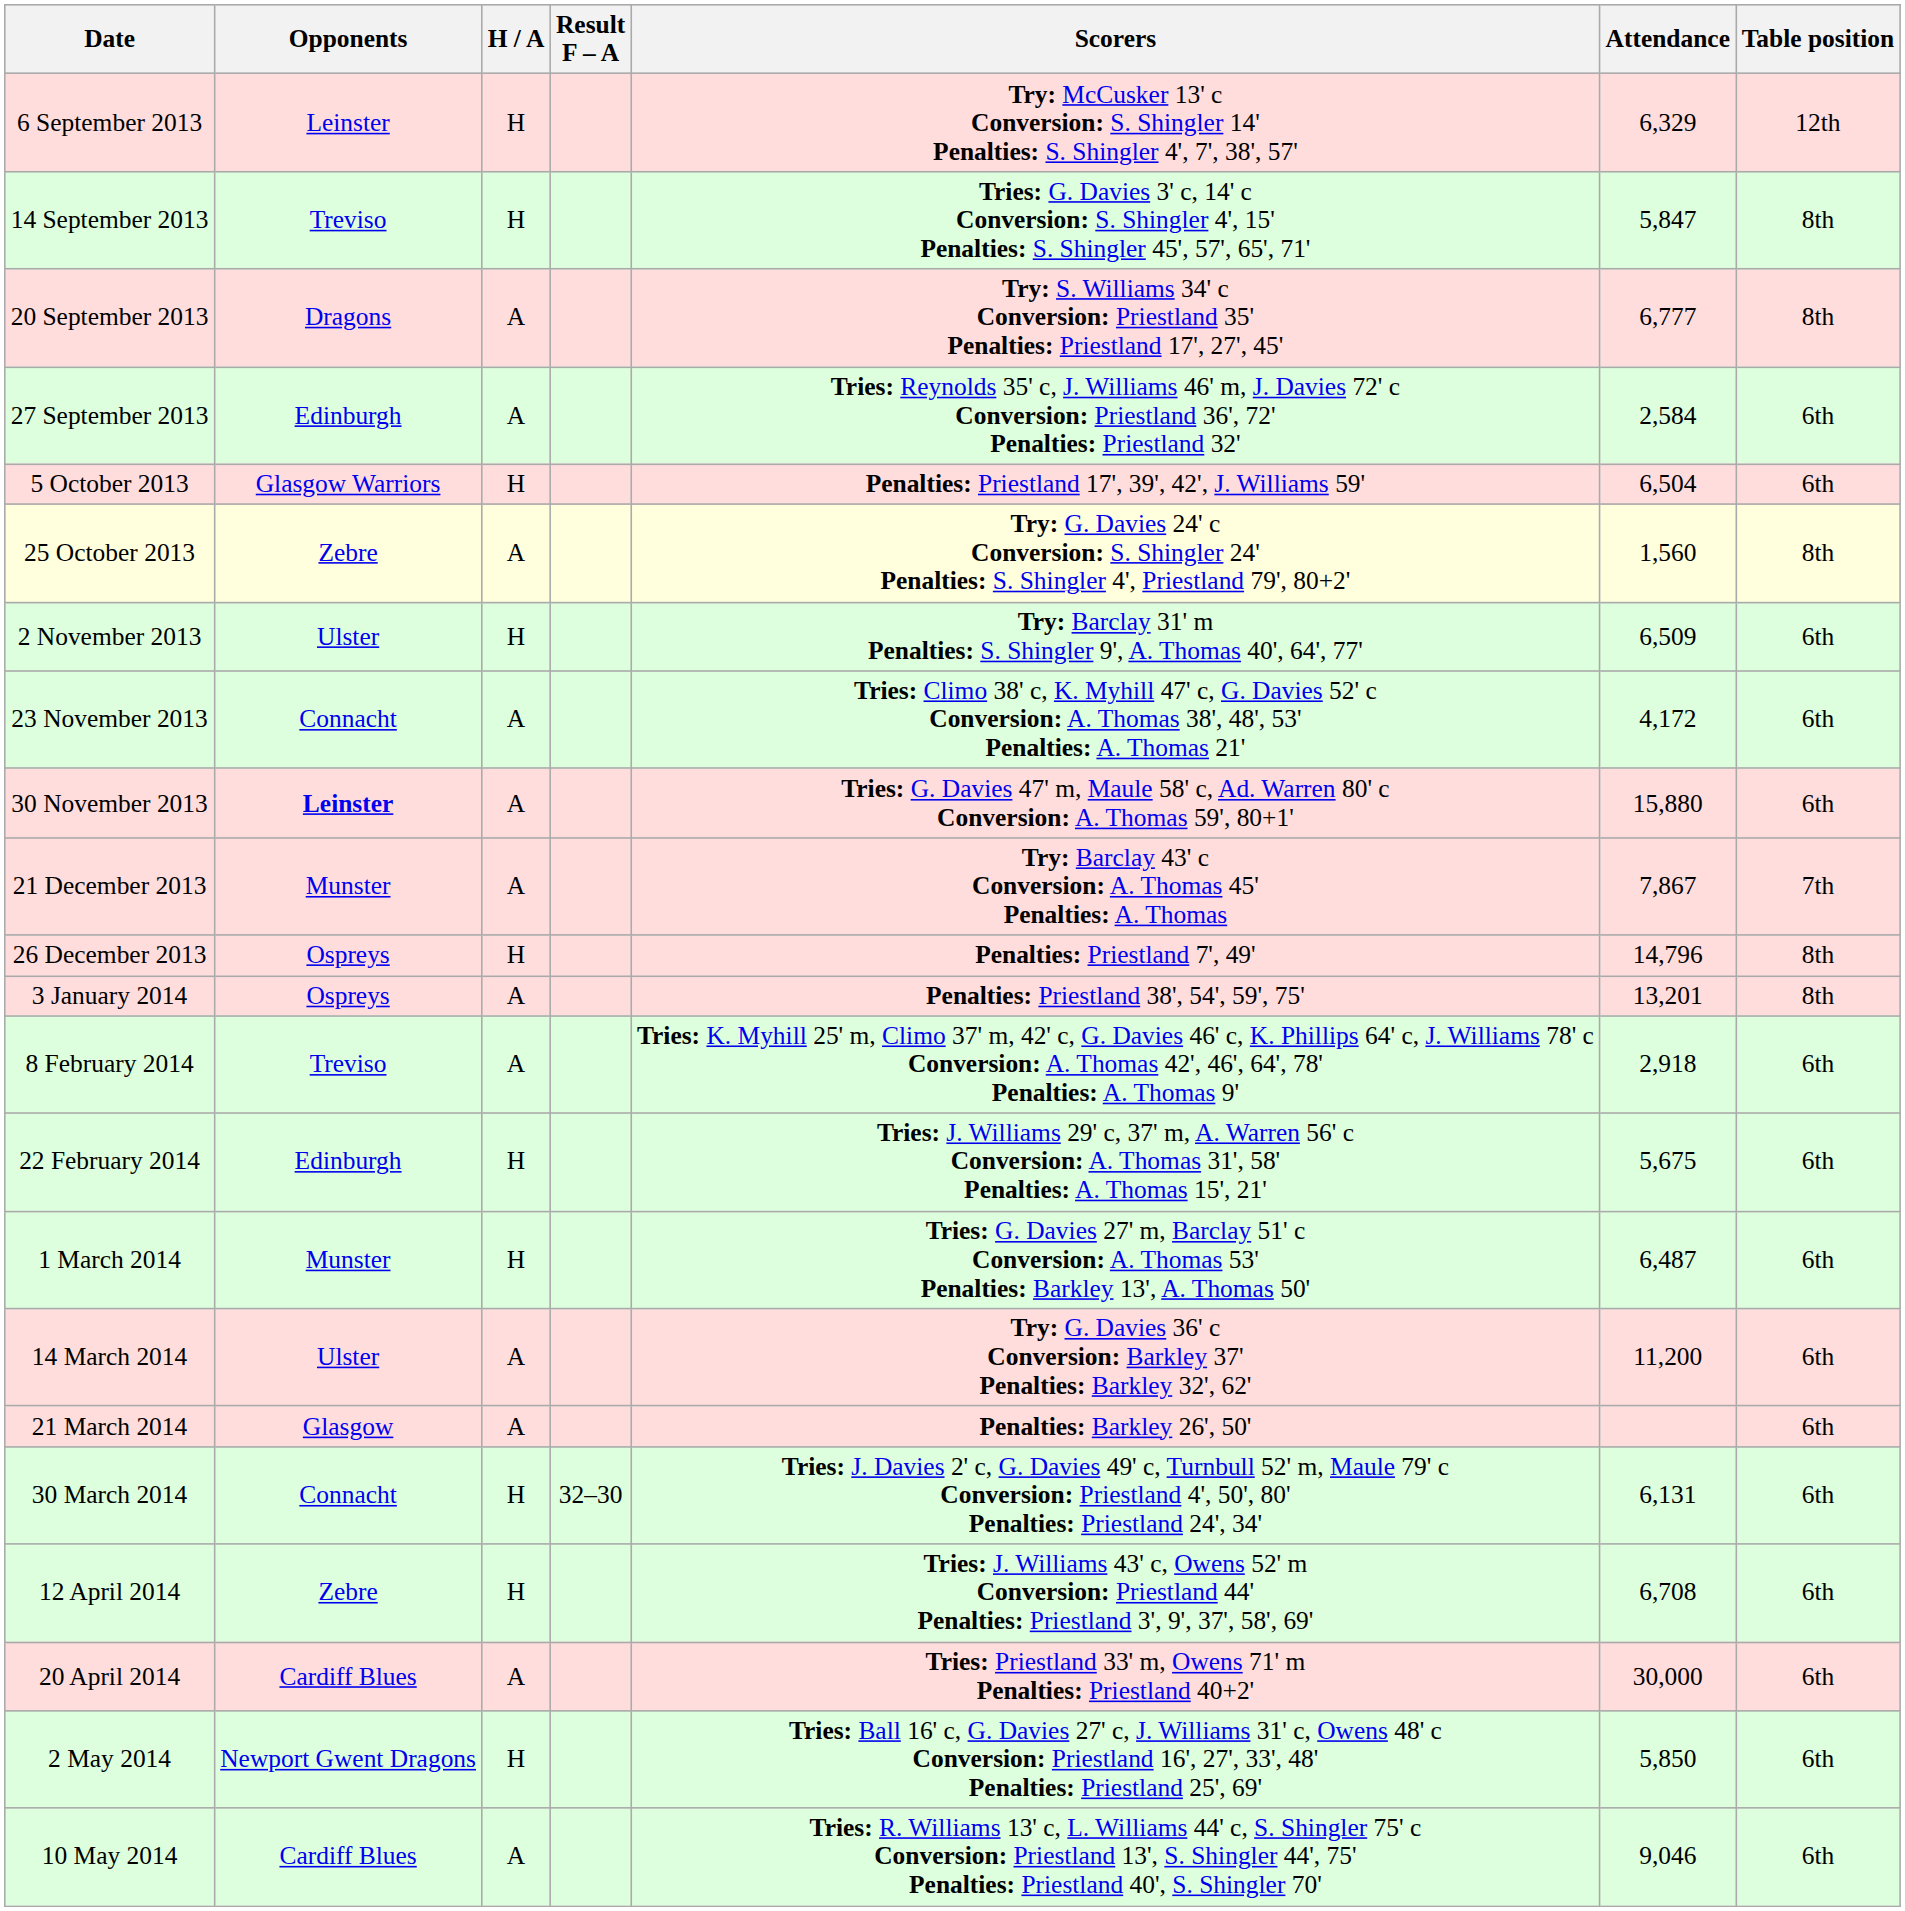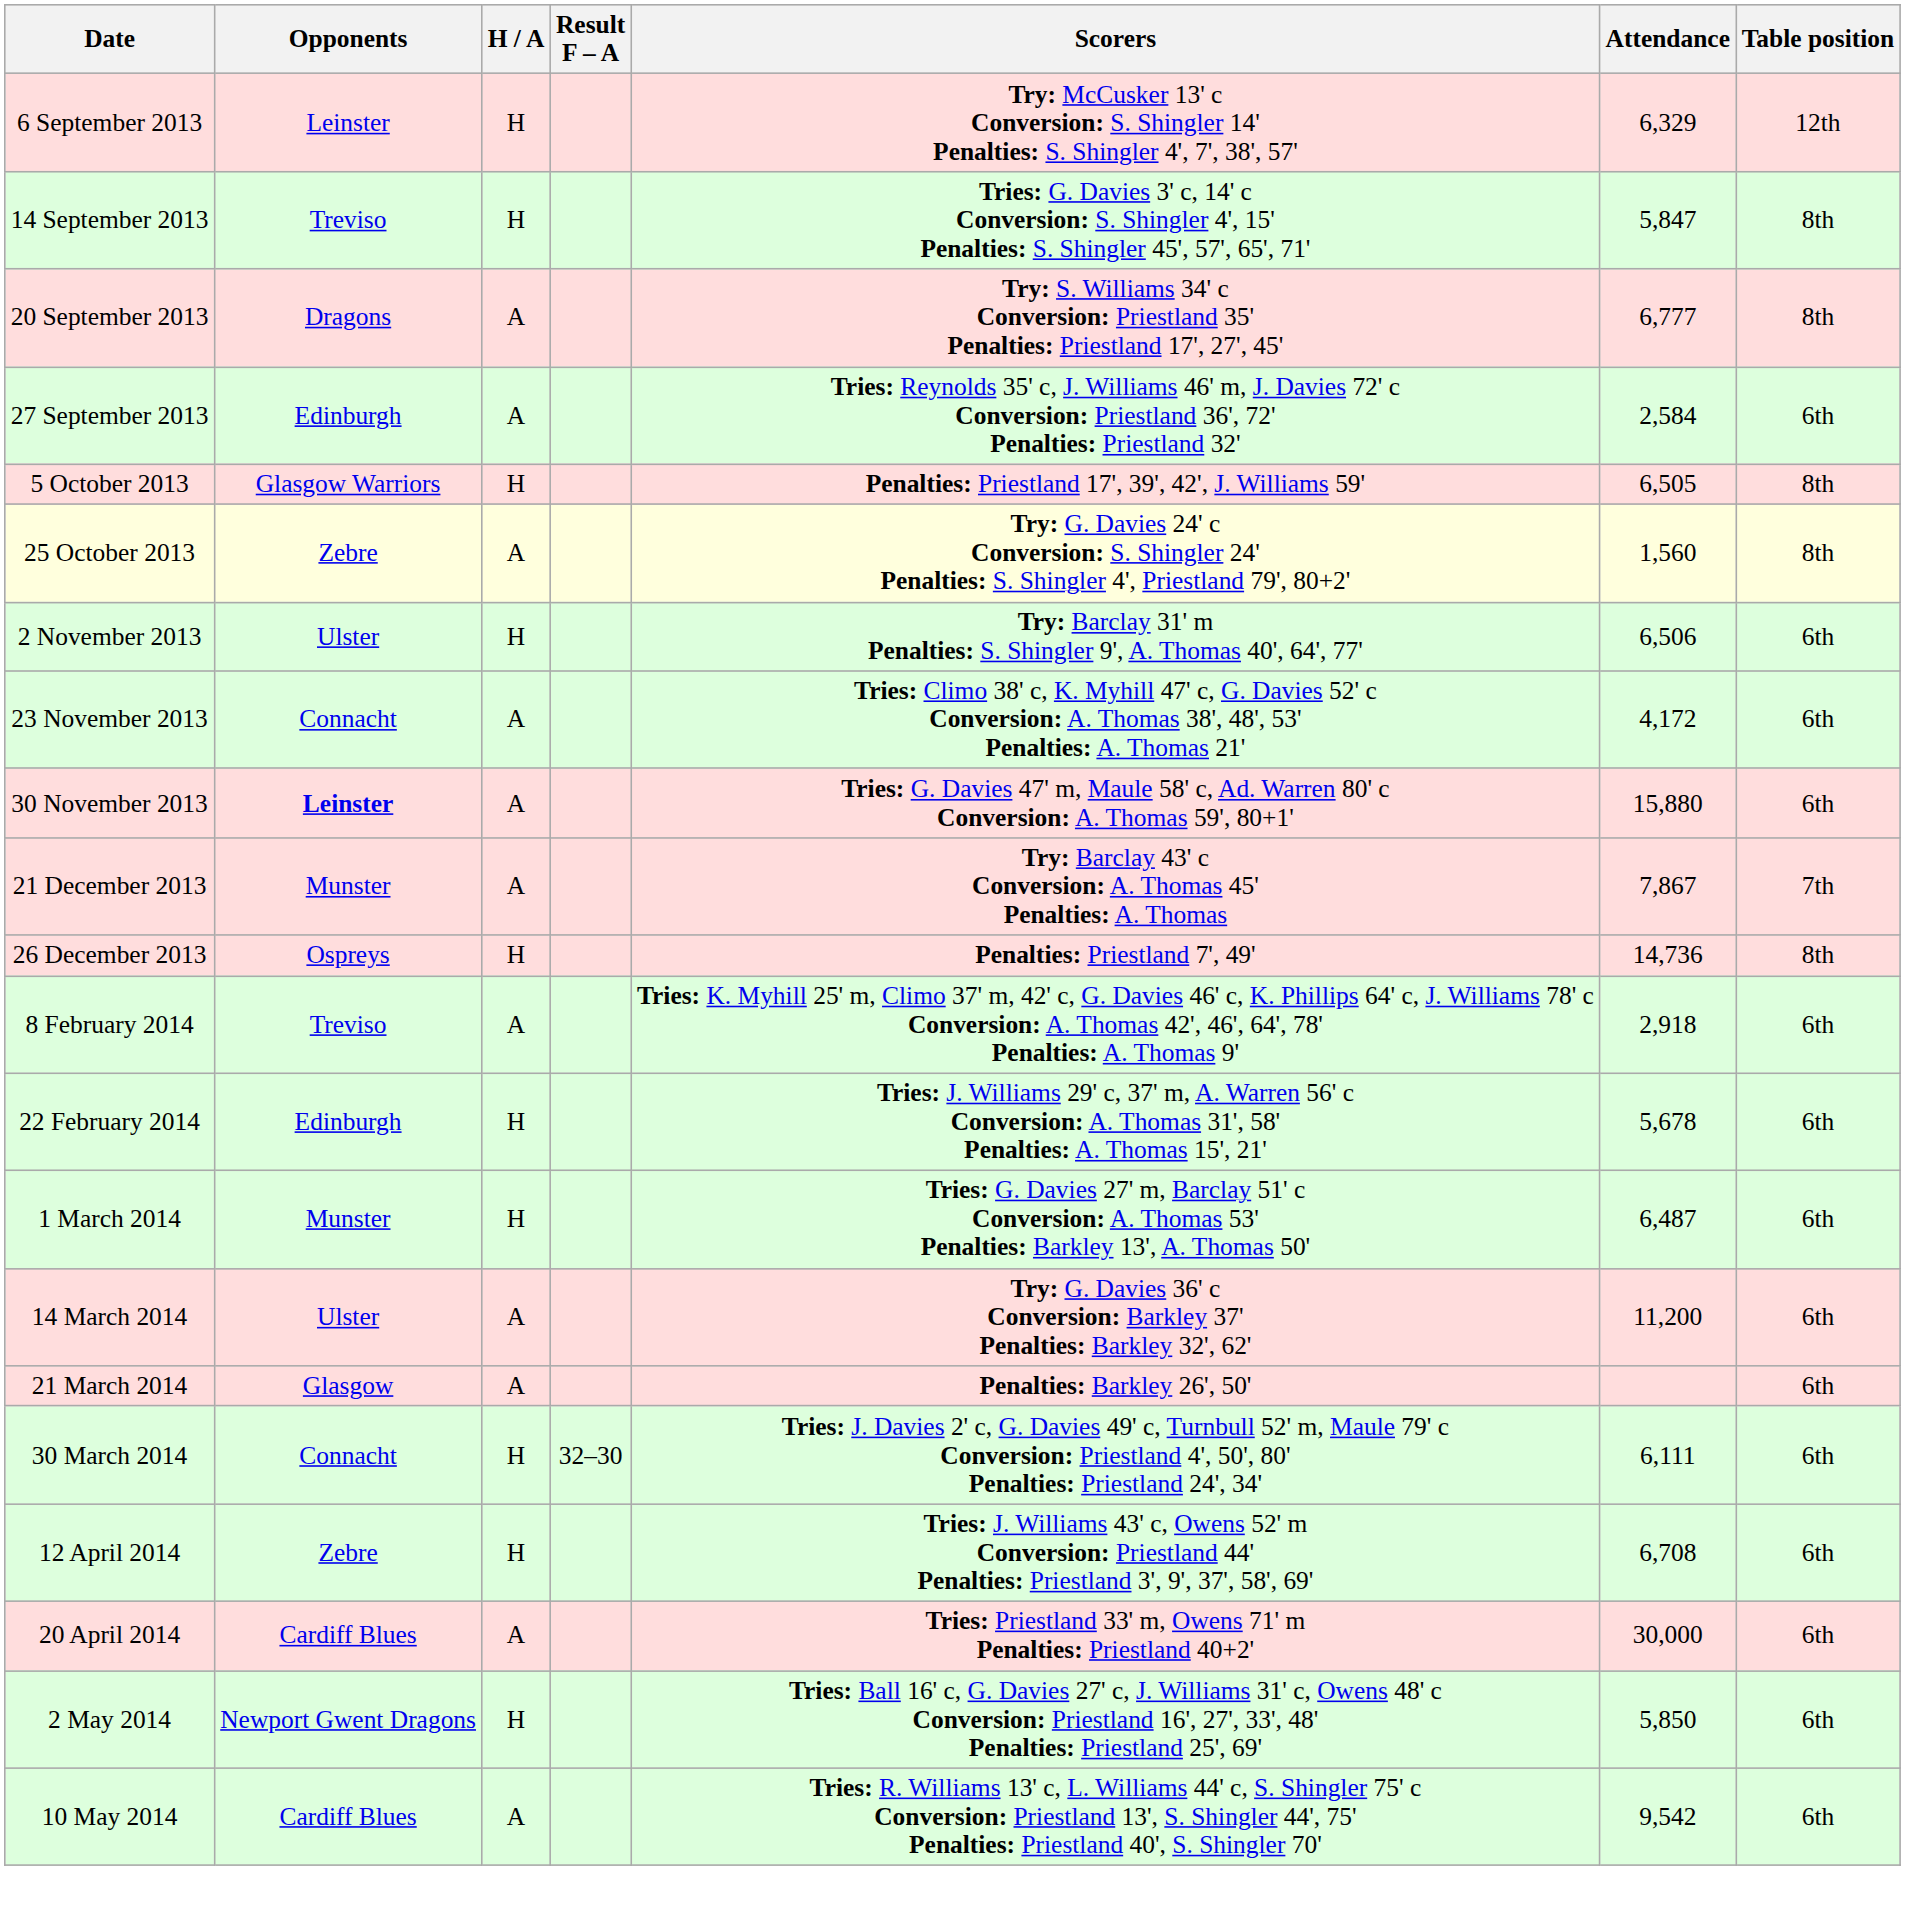 <table class="wikitable" style="text-align:center">
 <tr>
 <th>Date</th>
 <th>Opponents</th>
 <th>H / A</th>
 <th>Result<br>F – A</th>
 <th>Scorers</th>
 <th>Attendance</th>
 <th>Table position</th>
 </tr>
 <tr style="background:#fdd">
 <td>6 September 2013</td>
 <td><a href='#'>Leinster</a></td>
 <td>H</td>
 <td></td>
 <td><strong>Try:</strong> <a href='#'>McCusker</a> 13' c<br><strong>Conversion:</strong> <a href='#'>S. Shingler</a> 14'<br><strong>Penalties:</strong> <a href='#'>S. Shingler</a> 4', 7', 38', 57'</td>
 <td>6,329</td>
 <td>12th</td>
 </tr>
 <tr style="background:#dfd">
 <td>14 September 2013</td>
 <td><a href='#'>Treviso</a></td>
 <td>H</td>
 <td></td>
 <td><strong>Tries:</strong> <a href='#'>G. Davies</a> 3' c, 14' c<br><strong>Conversion:</strong> <a href='#'>S. Shingler</a> 4', 15'<br><strong>Penalties:</strong> <a href='#'>S. Shingler</a> 45', 57', 65', 71'</td>
 <td>5,847</td>
 <td>8th</td>
 </tr>
 <tr style="background:#fdd">
 <td>20 September 2013</td>
 <td><a href='#'>Dragons</a></td>
 <td>A</td>
 <td></td>
 <td><strong>Try:</strong> <a href='#'>S. Williams</a> 34' c<br><strong>Conversion:</strong> <a href='#'>Priestland</a> 35'<br><strong>Penalties:</strong> <a href='#'>Priestland</a> 17', 27', 45'</td>
 <td>6,777</td>
 <td>8th</td>
 </tr>
 <tr style="background:#dfd">
 <td>27 September 2013</td>
 <td><a href='#'>Edinburgh</a></td>
 <td>A</td>
 <td></td>
 <td><strong>Tries:</strong> <a href='#'>Reynolds</a> 35' c, <a href='#'>J. Williams</a> 46' m, <a href='#'>J. Davies</a> 72' c<br><strong>Conversion:</strong> <a href='#'>Priestland</a> 36', 72'<br><strong>Penalties:</strong> <a href='#'>Priestland</a> 32'</td>
 <td>2,584</td>
 <td>6th</td>
 </tr>
 <tr style="background:#fdd">
 <td>5 October 2013</td>
 <td><a href='#'>Glasgow Warriors</a></td>
 <td>H</td>
 <td></td>
 <td><strong>Penalties:</strong> <a href='#'>Priestland</a> 17', 39', 42', <a href='#'>J. Williams</a> 59'</td>
-<td>6,504</td>
-<td>6th</td>
+<td>6,505</td>
+<td>8th</td>
 </tr>
 <tr style="background:#ffd">
 <td>25 October 2013</td>
 <td><a href='#'>Zebre</a></td>
 <td>A</td>
 <td></td>
 <td><strong>Try:</strong> <a href='#'>G. Davies</a> 24' c<br><strong>Conversion:</strong> <a href='#'>S. Shingler</a> 24'<br><strong>Penalties:</strong> <a href='#'>S. Shingler</a> 4', <a href='#'>Priestland</a> 79', 80+2'</td>
 <td>1,560</td>
 <td>8th</td>
 </tr>
 <tr bgcolor="ddffdd">
 <td>2 November 2013</td>
 <td><a href='#'>Ulster</a></td>
 <td>H</td>
 <td></td>
 <td><strong>Try:</strong> <a href='#'>Barclay</a> 31' m<br><strong>Penalties:</strong> <a href='#'>S. Shingler</a> 9', <a href='#'>A. Thomas</a> 40', 64', 77'</td>
-<td>6,509</td>
+<td>6,506</td>
 <td>6th</td>
 </tr>
 <tr bgcolor="ddffdd">
 <td>23 November 2013</td>
 <td><a href='#'>Connacht</a></td>
 <td>A</td>
 <td></td>
 <td><strong>Tries:</strong> <a href='#'>Climo</a> 38' c, <a href='#'>K. Myhill</a> 47' c, <a href='#'>G. Davies</a> 52' c<br><strong>Conversion:</strong> <a href='#'>A. Thomas</a> 38', 48', 53'<br><strong>Penalties:</strong> <a href='#'>A. Thomas</a> 21'</td>
 <td>4,172</td>
 <td>6th</td>
 </tr>
 <tr bgcolor="ffdddd">
 <td>30 November 2013</td>
 <td><strong><a href='#'>Leinster</a></strong></td>
 <td>A</td>
 <td></td>
 <td><strong>Tries:</strong> <a href='#'>G. Davies</a> 47' m, <a href='#'>Maule</a> 58' c, <a href='#'>Ad. Warren</a> 80' c<br><strong>Conversion:</strong> <a href='#'>A. Thomas</a> 59', 80+1'</td>
 <td>15,880</td>
 <td>6th</td>
 </tr>
 <tr bgcolor="ffdddd">
 <td>21 December 2013</td>
 <td><a href='#'>Munster</a></td>
 <td>A</td>
 <td></td>
 <td><strong>Try:</strong> <a href='#'>Barclay</a> 43' c<br><strong>Conversion:</strong> <a href='#'>A. Thomas</a> 45'<br><strong>Penalties:</strong> <a href='#'>A. Thomas</a></td>
 <td>7,867</td>
 <td>7th</td>
 </tr>
 <tr bgcolor="ffdddd">
 <td>26 December 2013</td>
 <td><a href='#'>Ospreys</a></td>
 <td>H</td>
 <td></td>
 <td><strong>Penalties:</strong> <a href='#'>Priestland</a> 7', 49'</td>
-<td>14,796</td>
-<td>8th</td>
-</tr>
-<tr bgcolor="ffdddd">
-<td>3 January 2014</td>
-<td><a href='#'>Ospreys</a></td>
-<td>A</td>
-<td></td>
-<td><strong>Penalties:</strong> <a href='#'>Priestland</a> 38', 54', 59', 75'</td>
-<td>13,201</td>
+<td>14,736</td>
 <td>8th</td>
 </tr>
 <tr bgcolor="ddffdd">
 <td>8 February 2014</td>
 <td><a href='#'>Treviso</a></td>
 <td>A</td>
 <td></td>
 <td><strong>Tries:</strong> <a href='#'>K. Myhill</a> 25' m, <a href='#'>Climo</a> 37' m, 42' c, <a href='#'>G. Davies</a> 46' c, <a href='#'>K. Phillips</a> 64' c, <a href='#'>J. Williams</a> 78' c<br><strong>Conversion:</strong> <a href='#'>A. Thomas</a> 42', 46', 64', 78'<br><strong>Penalties:</strong> <a href='#'>A. Thomas</a> 9'</td>
 <td>2,918</td>
 <td>6th</td>
 </tr>
 <tr bgcolor="ddffdd">
 <td>22 February 2014</td>
 <td><a href='#'>Edinburgh</a></td>
 <td>H</td>
 <td></td>
 <td><strong>Tries:</strong> <a href='#'>J. Williams</a> 29' c, 37' m, <a href='#'>A. Warren</a> 56' c<br><strong>Conversion:</strong> <a href='#'>A. Thomas</a> 31', 58'<br><strong>Penalties:</strong> <a href='#'>A. Thomas</a> 15', 21'</td>
-<td>5,675</td>
+<td>5,678</td>
 <td>6th</td>
 </tr>
 <tr bgcolor="ddffdd">
 <td>1 March 2014</td>
 <td><a href='#'>Munster</a></td>
 <td>H</td>
 <td></td>
 <td><strong>Tries:</strong> <a href='#'>G. Davies</a> 27' m, <a href='#'>Barclay</a> 51' c<br><strong>Conversion:</strong> <a href='#'>A. Thomas</a> 53'<br><strong>Penalties:</strong> <a href='#'>Barkley</a> 13', <a href='#'>A. Thomas</a> 50'</td>
 <td>6,487</td>
 <td>6th</td>
 </tr>
 <tr bgcolor="ffdddd">
 <td>14 March 2014</td>
 <td><a href='#'>Ulster</a></td>
 <td>A</td>
 <td></td>
 <td><strong>Try:</strong> <a href='#'>G. Davies</a> 36' c<br><strong>Conversion:</strong> <a href='#'>Barkley</a> 37'<br><strong>Penalties:</strong> <a href='#'>Barkley</a> 32', 62'</td>
 <td>11,200</td>
 <td>6th</td>
 </tr>
 <tr bgcolor="ffdddd">
 <td>21 March 2014</td>
 <td><a href='#'>Glasgow</a></td>
 <td>A</td>
 <td></td>
 <td><strong>Penalties:</strong> <a href='#'>Barkley</a> 26', 50'</td>
 <td></td>
 <td>6th</td>
 </tr>
 <tr bgcolor="ddffdd">
 <td>30 March 2014</td>
 <td><a href='#'>Connacht</a></td>
 <td>H</td>
 <td>32–30</td>
 <td><strong>Tries:</strong> <a href='#'>J. Davies</a> 2' c, <a href='#'>G. Davies</a> 49' c, <a href='#'>Turnbull</a> 52' m, <a href='#'>Maule</a> 79' c<br><strong>Conversion:</strong> <a href='#'>Priestland</a> 4', 50', 80'<br><strong>Penalties:</strong> <a href='#'>Priestland</a> 24', 34'</td>
-<td>6,131</td>
+<td>6,111</td>
 <td>6th</td>
 </tr>
 <tr bgcolor="ddffdd">
 <td>12 April 2014</td>
 <td><a href='#'>Zebre</a></td>
 <td>H</td>
 <td></td>
 <td><strong>Tries:</strong> <a href='#'>J. Williams</a> 43' c, <a href='#'>Owens</a> 52' m<br><strong>Conversion:</strong> <a href='#'>Priestland</a> 44'<br><strong>Penalties:</strong> <a href='#'>Priestland</a> 3', 9', 37', 58', 69'</td>
 <td>6,708</td>
 <td>6th</td>
 </tr>
 <tr bgcolor="ffdddd">
 <td>20 April 2014</td>
 <td><a href='#'>Cardiff Blues</a></td>
 <td>A</td>
 <td></td>
 <td><strong>Tries:</strong> <a href='#'>Priestland</a> 33' m, <a href='#'>Owens</a> 71' m<br><strong>Penalties:</strong> <a href='#'>Priestland</a> 40+2'</td>
 <td>30,000</td>
 <td>6th</td>
 </tr>
 <tr bgcolor="ddffdd">
 <td>2 May 2014</td>
 <td><a href='#'>Newport Gwent Dragons</a></td>
 <td>H</td>
 <td></td>
 <td><strong>Tries:</strong> <a href='#'>Ball</a> 16' c, <a href='#'>G. Davies</a> 27' c, <a href='#'>J. Williams</a> 31' c, <a href='#'>Owens</a> 48' c<br><strong>Conversion:</strong> <a href='#'>Priestland</a> 16', 27', 33', 48'<br><strong>Penalties:</strong> <a href='#'>Priestland</a> 25', 69'</td>
 <td>5,850</td>
 <td>6th</td>
 </tr>
 <tr bgcolor="ddffdd">
 <td>10 May 2014</td>
 <td><a href='#'>Cardiff Blues</a></td>
 <td>A</td>
 <td></td>
 <td><strong>Tries:</strong> <a href='#'>R. Williams</a> 13' c, <a href='#'>L. Williams</a> 44' c, <a href='#'>S. Shingler</a> 75' c<br><strong>Conversion:</strong> <a href='#'>Priestland</a> 13', <a href='#'>S. Shingler</a> 44', 75'<br><strong>Penalties:</strong> <a href='#'>Priestland</a> 40', <a href='#'>S. Shingler</a> 70'</td>
-<td>9,046</td>
+<td>9,542</td>
 <td>6th</td>
 </tr>
 </table>
